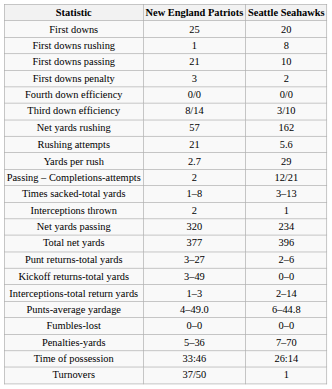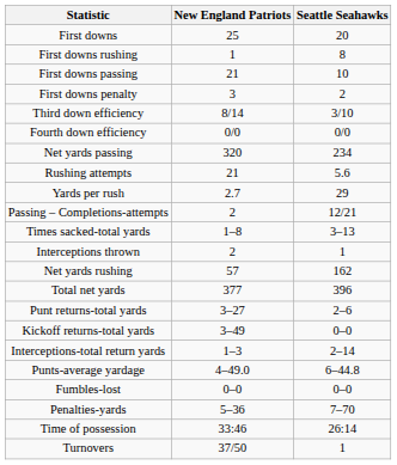 <table class="wikitable" style="text-align:center">
 <tr>
 <th>Statistic</th>
 <th>New England Patriots</th>
 <th>Seattle Seahawks</th>
 </tr>
 <tr>
 <td>First downs</td>
 <td>25</td>
 <td>20</td>
 </tr>
 <tr>
 <td>First downs rushing</td>
 <td>1</td>
 <td>8</td>
 </tr>
 <tr>
 <td>First downs passing</td>
 <td>21</td>
 <td>10</td>
 </tr>
 <tr>
 <td>First downs penalty</td>
 <td>3</td>
 <td>2</td>
 </tr>
 <tr>
+<td>Third down efficiency</td>
+<td>8/14</td>
+<td>3/10</td>
+</tr>
+<tr>
 <td>Fourth down efficiency</td>
 <td>0/0</td>
 <td>0/0</td>
 </tr>
 <tr>
-<td>Third down efficiency</td>
-<td>8/14</td>
-<td>3/10</td>
-</tr>
-<tr>
-<td>Net yards rushing</td>
-<td>57</td>
-<td>162</td>
+<td>Net yards passing</td>
+<td>320</td>
+<td>234</td>
 </tr>
 <tr>
 <td>Rushing attempts</td>
 <td>21</td>
 <td>5.6</td>
 </tr>
 <tr>
 <td>Yards per rush</td>
 <td>2.7</td>
 <td>29</td>
 </tr>
 <tr>
 <td>Passing – Completions-attempts</td>
 <td>2</td>
 <td>12/21</td>
 </tr>
 <tr>
 <td>Times sacked-total yards</td>
 <td>1–8</td>
 <td>3–13</td>
 </tr>
 <tr>
 <td>Interceptions thrown</td>
 <td>2</td>
 <td>1</td>
 </tr>
 <tr>
-<td>Net yards passing</td>
-<td>320</td>
-<td>234</td>
+<td>Net yards rushing</td>
+<td>57</td>
+<td>162</td>
 </tr>
 <tr>
 <td>Total net yards</td>
 <td>377</td>
 <td>396</td>
 </tr>
 <tr>
 <td>Punt returns-total yards</td>
 <td>3–27</td>
 <td>2–6</td>
 </tr>
 <tr>
 <td>Kickoff returns-total yards</td>
 <td>3–49</td>
 <td>0–0</td>
 </tr>
 <tr>
 <td>Interceptions-total return yards</td>
 <td>1–3</td>
 <td>2–14</td>
 </tr>
 <tr>
 <td>Punts-average yardage</td>
 <td>4–49.0</td>
 <td>6–44.8</td>
 </tr>
 <tr>
 <td>Fumbles-lost</td>
 <td>0–0</td>
 <td>0–0</td>
 </tr>
 <tr>
 <td>Penalties-yards</td>
 <td>5–36</td>
 <td>7–70</td>
 </tr>
 <tr>
 <td>Time of possession</td>
 <td>33:46</td>
 <td>26:14</td>
 </tr>
 <tr>
 <td>Turnovers</td>
 <td>37/50</td>
 <td>1</td>
 </tr>
 </table>
